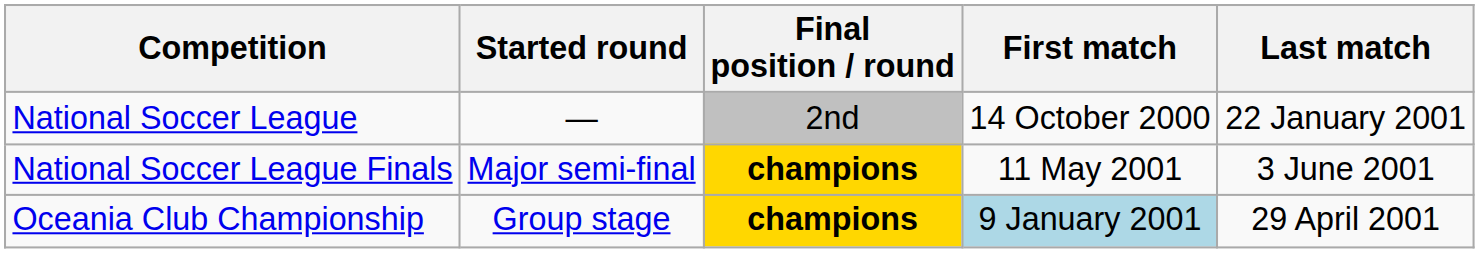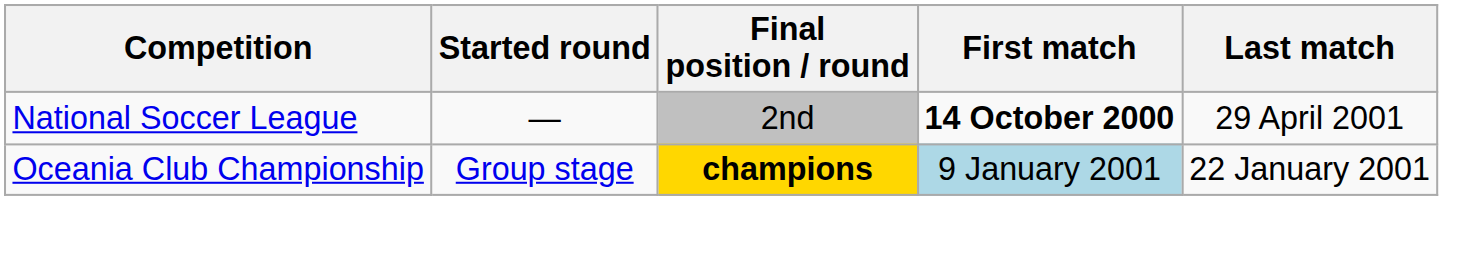 <table class="wikitable">
 <tr>
 <th>Competition</th>
 <th>Started round</th>
 <th>Final <br>position / round</th>
 <th>First match</th>
 <th>Last match</th>
 </tr>
 <tr style="text-align: center">
 <td align=left><a href='#'>National Soccer League</a></td>
 <td>—</td>
 <td style="background:silver;">2nd</td>
-<td>14 October 2000</td>
-<td>22 January 2001</td>
-</tr>
-<tr style="text-align: center">
-<td align=left><a href='#'>National Soccer League Finals</a></td>
-<td><a href='#'>Major semi-final</a></td>
-<td style="background:gold;"><strong>champions</strong></td>
-<td>11 May 2001</td>
-<td>3 June 2001</td>
+<td><strong>14 October 2000</strong></td>
+<td>29 April 2001</td>
 </tr>
 <tr style="text-align: center">
 <td align=left><a href='#'>Oceania Club Championship</a></td>
 <td><a href='#'>Group stage</a></td>
 <td style="background:gold;"><strong>champions</strong></td>
 <td style="background: lightblue;">9 January 2001</td>
-<td>29 April 2001</td>
+<td>22 January 2001</td>
 </tr>
 </table>
